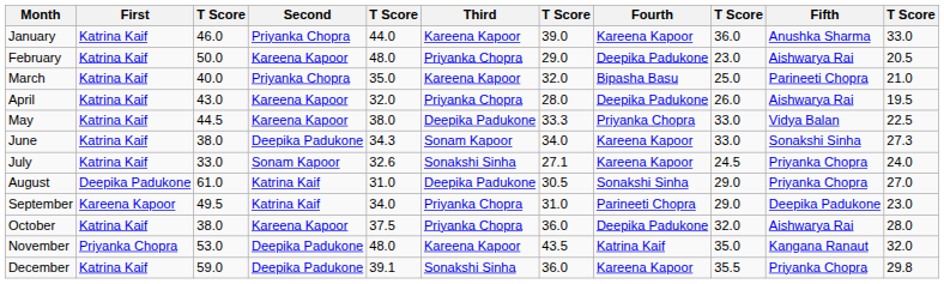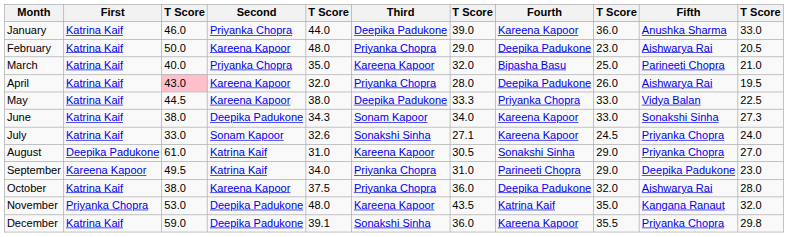 <table class="wikitable sortable">
 <tr>
 <th>Month</th>
 <th>First</th>
 <th>T Score</th>
 <th>Second</th>
 <th>T Score</th>
 <th>Third</th>
 <th>T Score</th>
 <th>Fourth</th>
 <th>T Score</th>
 <th>Fifth</th>
 <th>T Score</th>
 </tr>
 <tr>
 <td>January</td>
 <td><a href='#'>Katrina Kaif</a></td>
 <td>46.0</td>
 <td><a href='#'>Priyanka Chopra</a></td>
 <td>44.0</td>
-<td><a href='#'>Kareena Kapoor</a></td>
+<td><a href='#'>Deepika Padukone</a></td>
 <td>39.0</td>
 <td><a href='#'>Kareena Kapoor</a></td>
 <td>36.0</td>
 <td><a href='#'>Anushka Sharma</a></td>
 <td>33.0</td>
 </tr>
 <tr>
 <td>February</td>
 <td><a href='#'>Katrina Kaif</a></td>
 <td>50.0</td>
 <td><a href='#'>Kareena Kapoor</a></td>
 <td>48.0</td>
 <td><a href='#'>Priyanka Chopra</a></td>
 <td>29.0</td>
 <td><a href='#'>Deepika Padukone</a></td>
 <td>23.0</td>
 <td><a href='#'>Aishwarya Rai</a></td>
 <td>20.5</td>
 </tr>
 <tr>
 <td>March</td>
 <td><a href='#'>Katrina Kaif</a></td>
 <td>40.0</td>
 <td><a href='#'>Priyanka Chopra</a></td>
 <td>35.0</td>
 <td><a href='#'>Kareena Kapoor</a></td>
 <td>32.0</td>
 <td><a href='#'>Bipasha Basu</a></td>
 <td>25.0</td>
 <td><a href='#'>Parineeti Chopra</a></td>
 <td>21.0</td>
 </tr>
 <tr>
 <td>April</td>
 <td><a href='#'>Katrina Kaif</a></td>
-<td>43.0</td>
+<td style="background: pink;">43.0</td>
 <td><a href='#'>Kareena Kapoor</a></td>
 <td>32.0</td>
 <td><a href='#'>Priyanka Chopra</a></td>
 <td>28.0</td>
 <td><a href='#'>Deepika Padukone</a></td>
 <td>26.0</td>
 <td><a href='#'>Aishwarya Rai</a></td>
 <td>19.5</td>
 </tr>
 <tr>
 <td>May</td>
 <td><a href='#'>Katrina Kaif</a></td>
 <td>44.5</td>
 <td><a href='#'>Kareena Kapoor</a></td>
 <td>38.0</td>
 <td><a href='#'>Deepika Padukone</a></td>
 <td>33.3</td>
 <td><a href='#'>Priyanka Chopra</a></td>
 <td>33.0</td>
 <td><a href='#'>Vidya Balan</a></td>
 <td>22.5</td>
 </tr>
 <tr>
 <td>June</td>
 <td><a href='#'>Katrina Kaif</a></td>
 <td>38.0</td>
 <td><a href='#'>Deepika Padukone</a></td>
 <td>34.3</td>
 <td><a href='#'>Sonam Kapoor</a></td>
 <td>34.0</td>
 <td><a href='#'>Kareena Kapoor</a></td>
 <td>33.0</td>
 <td><a href='#'>Sonakshi Sinha</a></td>
 <td>27.3</td>
 </tr>
 <tr>
 <td>July</td>
 <td><a href='#'>Katrina Kaif</a></td>
 <td>33.0</td>
 <td><a href='#'>Sonam Kapoor</a></td>
 <td>32.6</td>
 <td><a href='#'>Sonakshi Sinha</a></td>
 <td>27.1</td>
 <td><a href='#'>Kareena Kapoor</a></td>
 <td>24.5</td>
 <td><a href='#'>Priyanka Chopra</a></td>
 <td>24.0</td>
 </tr>
 <tr>
 <td>August</td>
 <td><a href='#'>Deepika Padukone</a></td>
 <td>61.0</td>
 <td><a href='#'>Katrina Kaif</a></td>
 <td>31.0</td>
-<td><a href='#'>Deepika Padukone</a></td>
+<td><a href='#'>Kareena Kapoor</a></td>
 <td>30.5</td>
 <td><a href='#'>Sonakshi Sinha</a></td>
 <td>29.0</td>
 <td><a href='#'>Priyanka Chopra</a></td>
 <td>27.0</td>
 </tr>
 <tr>
 <td>September</td>
 <td><a href='#'>Kareena Kapoor</a></td>
 <td>49.5</td>
 <td><a href='#'>Katrina Kaif</a></td>
 <td>34.0</td>
 <td><a href='#'>Priyanka Chopra</a></td>
 <td>31.0</td>
 <td><a href='#'>Parineeti Chopra</a></td>
 <td>29.0</td>
 <td><a href='#'>Deepika Padukone</a></td>
 <td>23.0</td>
 </tr>
 <tr>
 <td>October</td>
 <td><a href='#'>Katrina Kaif</a></td>
 <td>38.0</td>
 <td><a href='#'>Kareena Kapoor</a></td>
 <td>37.5</td>
 <td><a href='#'>Priyanka Chopra</a></td>
 <td>36.0</td>
 <td><a href='#'>Deepika Padukone</a></td>
 <td>32.0</td>
 <td><a href='#'>Aishwarya Rai</a></td>
 <td>28.0</td>
 </tr>
 <tr>
 <td>November</td>
 <td><a href='#'>Priyanka Chopra</a></td>
 <td>53.0</td>
 <td><a href='#'>Deepika Padukone</a></td>
 <td>48.0</td>
 <td><a href='#'>Kareena Kapoor</a></td>
 <td>43.5</td>
 <td><a href='#'>Katrina Kaif</a></td>
 <td>35.0</td>
 <td><a href='#'>Kangana Ranaut</a></td>
 <td>32.0</td>
 </tr>
 <tr>
 <td>December</td>
 <td><a href='#'>Katrina Kaif</a></td>
 <td>59.0</td>
 <td><a href='#'>Deepika Padukone</a></td>
 <td>39.1</td>
 <td><a href='#'>Sonakshi Sinha</a></td>
 <td>36.0</td>
 <td><a href='#'>Kareena Kapoor</a></td>
 <td>35.5</td>
 <td><a href='#'>Priyanka Chopra</a></td>
 <td>29.8</td>
 </tr>
 </table>
